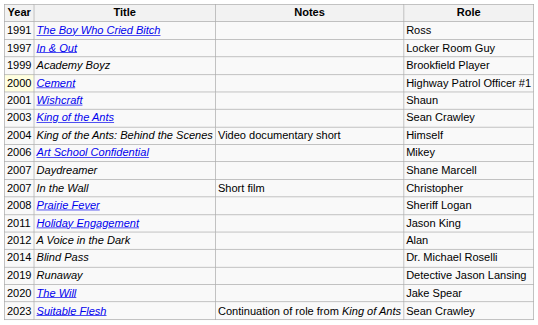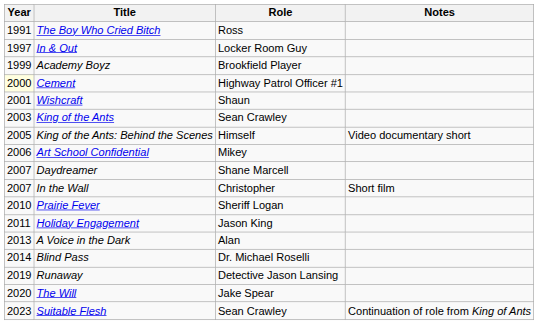 <table class="wikitable sortable">
 <tr>
 <th>Year</th>
 <th>Title</th>
+<th>Role</th>
 <th class="unsortable">Notes</th>
-<th>Role</th>
 </tr>
 <tr>
 <td>1991</td>
 <td><em><a href='#'>The Boy Who Cried Bitch</a></em></td>
+<td>Ross</td>
 <td></td>
-<td>Ross</td>
 </tr>
 <tr>
 <td>1997</td>
 <td><em><a href='#'>In & Out</a></em></td>
+<td>Locker Room Guy</td>
 <td></td>
-<td>Locker Room Guy</td>
 </tr>
 <tr>
 <td>1999</td>
 <td><em>Academy Boyz</em></td>
+<td>Brookfield Player</td>
 <td></td>
-<td>Brookfield Player</td>
 </tr>
 <tr>
 <td style="background: lightyellow;">2000</td>
 <td><em><a href='#'>Cement</a></em></td>
+<td>Highway Patrol Officer #1</td>
 <td></td>
-<td>Highway Patrol Officer #1</td>
 </tr>
 <tr>
 <td>2001</td>
 <td><em><a href='#'>Wishcraft</a></em></td>
+<td>Shaun</td>
 <td></td>
-<td>Shaun</td>
 </tr>
 <tr>
 <td>2003</td>
 <td><em><a href='#'>King of the Ants</a></em></td>
+<td>Sean Crawley</td>
 <td></td>
-<td>Sean Crawley</td>
 </tr>
 <tr>
-<td>2004</td>
+<td>2005</td>
 <td><em>King of the Ants: Behind the Scenes </em></td>
+<td>Himself</td>
 <td>Video documentary short</td>
-<td>Himself</td>
 </tr>
 <tr>
 <td>2006</td>
 <td><em><a href='#'>Art School Confidential</a></em></td>
+<td>Mikey</td>
 <td></td>
-<td>Mikey</td>
 </tr>
 <tr>
 <td>2007</td>
 <td><em>Daydreamer</em></td>
+<td>Shane Marcell</td>
 <td></td>
-<td>Shane Marcell</td>
 </tr>
 <tr>
 <td>2007</td>
 <td><em>In the Wall</em></td>
+<td>Christopher</td>
 <td>Short film</td>
-<td>Christopher</td>
 </tr>
 <tr>
-<td>2008</td>
+<td>2010</td>
 <td><em><a href='#'>Prairie Fever</a></em></td>
+<td>Sheriff Logan</td>
 <td></td>
-<td>Sheriff Logan</td>
 </tr>
 <tr>
 <td>2011</td>
 <td><em><a href='#'>Holiday Engagement</a></em></td>
+<td>Jason King</td>
 <td></td>
-<td>Jason King</td>
 </tr>
 <tr>
-<td>2012</td>
+<td>2013</td>
 <td><em>A Voice in the Dark</em></td>
+<td>Alan</td>
 <td></td>
-<td>Alan</td>
 </tr>
 <tr>
 <td>2014</td>
 <td><em>Blind Pass</em></td>
+<td>Dr. Michael Roselli</td>
 <td></td>
-<td>Dr. Michael Roselli</td>
 </tr>
 <tr>
 <td>2019</td>
 <td><em>Runaway</em></td>
+<td>Detective Jason Lansing</td>
 <td></td>
-<td>Detective Jason Lansing</td>
 </tr>
 <tr>
 <td>2020</td>
 <td><em><a href='#'>The Will</a></em></td>
+<td>Jake Spear</td>
 <td></td>
-<td>Jake Spear</td>
 </tr>
 <tr>
 <td>2023</td>
 <td><em><a href='#'>Suitable Flesh</a></em></td>
+<td>Sean Crawley</td>
 <td>Continuation of role from <em>King of Ants</em></td>
-<td>Sean Crawley</td>
 </tr>
 </table>
